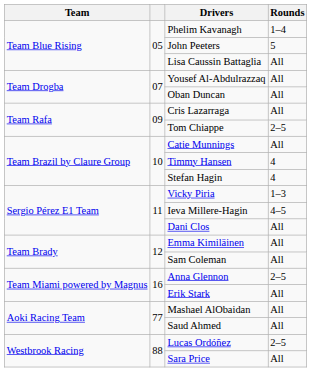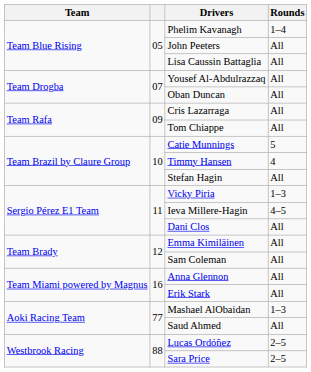 <table class="wikitable">
 <tr>
 <th>Team</th>
 <th></th>
 <th>Drivers</th>
 <th>Rounds</th>
 </tr>
 <tr>
 <td rowspan="3"> <a href='#'>Team Blue Rising</a></td>
 <td rowspan="3" style="text-align:center">05</td>
 <td> Phelim Kavanagh</td>
 <td>1–4</td>
 </tr>
 <tr>
 <td> John Peeters</td>
-<td>5</td>
+<td>All</td>
 </tr>
 <tr>
 <td> Lisa Caussin Battaglia</td>
 <td>All</td>
 </tr>
 <tr>
 <td rowspan="2"> <a href='#'>Team Drogba</a></td>
 <td rowspan="2" style="text-align:center">07</td>
 <td> Yousef Al-Abdulrazzaq</td>
 <td>All</td>
 </tr>
 <tr>
 <td> Oban Duncan</td>
 <td>All</td>
 </tr>
 <tr>
 <td rowspan="2"> <a href='#'>Team Rafa</a></td>
 <td rowspan="2" style="text-align:center">09</td>
 <td> Cris Lazarraga</td>
 <td>All</td>
 </tr>
 <tr>
 <td> Tom Chiappe</td>
-<td>2–5</td>
+<td>All</td>
 </tr>
 <tr>
 <td rowspan="3"> <a href='#'>Team Brazil by Claure Group</a></td>
 <td rowspan="3" style="text-align:center">10</td>
 <td> <a href='#'>Catie Munnings</a></td>
-<td>All</td>
+<td>5</td>
 </tr>
 <tr>
 <td> <a href='#'>Timmy Hansen</a></td>
 <td>4</td>
 </tr>
 <tr>
 <td> Stefan Hagin</td>
-<td>4</td>
+<td>All</td>
 </tr>
 <tr>
 <td rowspan="3" nowrap=""> <a href='#'>Sergio Pérez E1 Team</a></td>
 <td rowspan="3" style="text-align:center">11</td>
 <td> <a href='#'>Vicky Piria</a></td>
 <td>1–3</td>
 </tr>
 <tr>
 <td> Ieva Millere-Hagin</td>
 <td>4–5</td>
 </tr>
 <tr>
 <td> <a href='#'>Dani Clos</a></td>
 <td>All</td>
 </tr>
 <tr>
 <td rowspan="2"> <a href='#'>Team Brady</a></td>
 <td rowspan="2" style="text-align:center">12</td>
 <td> <a href='#'>Emma Kimiläinen</a></td>
 <td>All</td>
 </tr>
 <tr>
 <td> Sam Coleman</td>
 <td>All</td>
 </tr>
 <tr>
 <td rowspan="2"> <a href='#'>Team Miami powered by Magnus</a></td>
 <td rowspan="2" style="text-align:center">16</td>
 <td> <a href='#'>Anna Glennon</a></td>
-<td>2–5</td>
+<td>All</td>
 </tr>
 <tr>
 <td> <a href='#'>Erik Stark</a></td>
 <td>All</td>
 </tr>
 <tr>
 <td rowspan="2"> <a href='#'>Aoki Racing Team</a></td>
 <td rowspan="2" style="text-align:center">77</td>
 <td> Mashael AlObaidan</td>
-<td>All</td>
+<td>1–3</td>
 </tr>
 <tr>
 <td> Saud Ahmed</td>
 <td>All</td>
 </tr>
 <tr>
 <td rowspan="2"> <a href='#'>Westbrook Racing</a></td>
 <td rowspan="2">88</td>
 <td> <a href='#'>Lucas Ordóñez</a></td>
 <td>2–5</td>
 </tr>
 <tr>
 <td> <a href='#'>Sara Price</a></td>
-<td>All</td>
+<td>2–5</td>
 </tr>
 </table>
